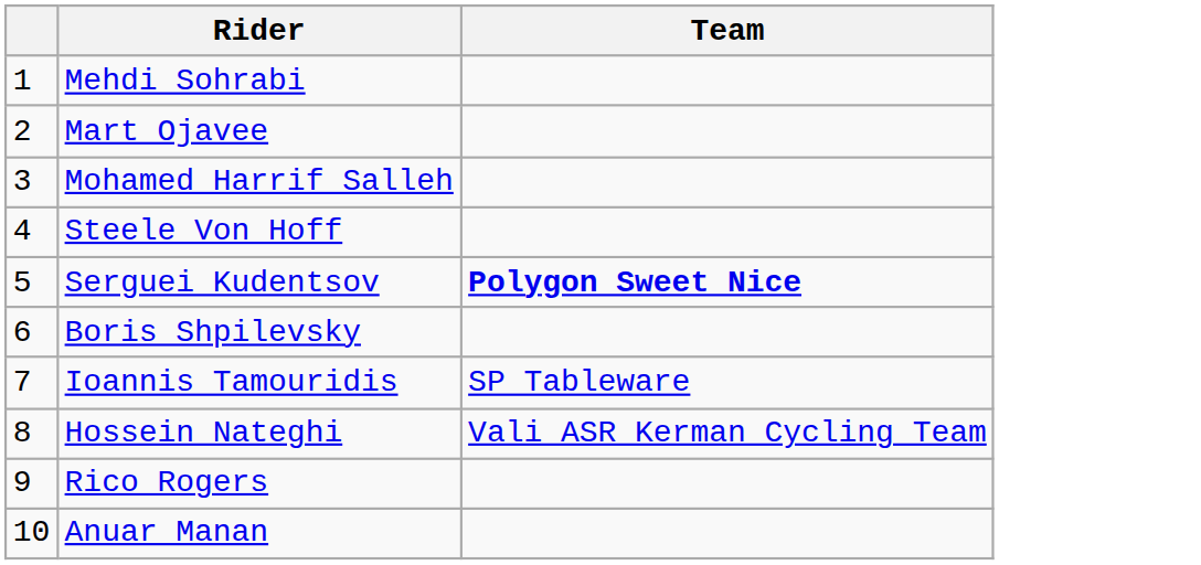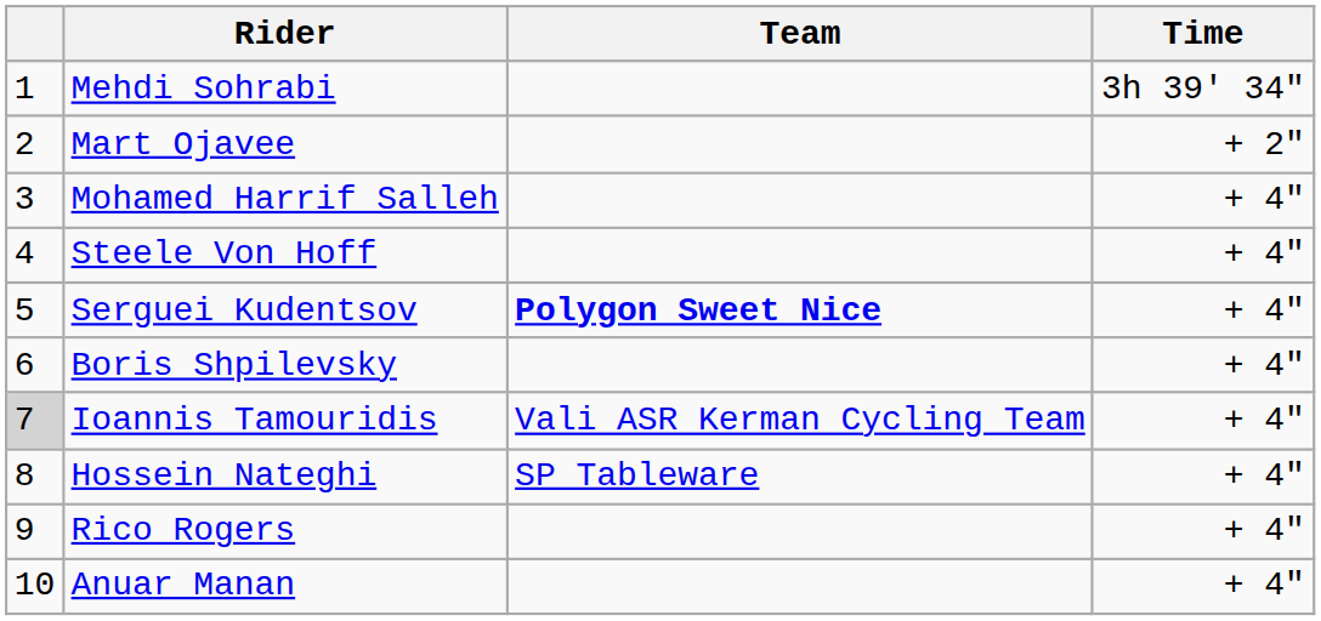 <table class=wikitable>
 <tr>
 <th></th>
 <th>Rider</th>
 <th>Team</th>
+<th>Time</th>
 </tr>
 <tr>
 <td>1</td>
 <td> <a href='#'>Mehdi Sohrabi</a> </td>
 <td></td>
+<td align=right>3h 39' 34"</td>
 </tr>
 <tr>
 <td>2</td>
 <td> <a href='#'>Mart Ojavee</a></td>
 <td></td>
+<td align=right>+ 2"</td>
 </tr>
 <tr>
 <td>3</td>
 <td> <a href='#'>Mohamed Harrif Salleh</a> </td>
 <td></td>
+<td align=right>+ 4"</td>
 </tr>
 <tr>
 <td>4</td>
 <td> <a href='#'>Steele Von Hoff</a></td>
 <td></td>
+<td align=right>+ 4"</td>
 </tr>
 <tr>
 <td>5</td>
 <td> <a href='#'>Serguei Kudentsov</a></td>
 <td><strong><a href='#'>Polygon Sweet Nice</a></strong></td>
+<td align=right>+ 4"</td>
 </tr>
 <tr>
 <td>6</td>
 <td> <a href='#'>Boris Shpilevsky</a></td>
 <td></td>
+<td align=right>+ 4"</td>
 </tr>
 <tr>
-<td>7</td>
+<td style="background: lightgrey;">7</td>
 <td> <a href='#'>Ioannis Tamouridis</a></td>
-<td><a href='#'>SP Tableware</a></td>
+<td><a href='#'>Vali ASR Kerman Cycling Team</a></td>
+<td align=right>+ 4"</td>
 </tr>
 <tr>
 <td>8</td>
 <td> <a href='#'>Hossein Nateghi</a></td>
-<td><a href='#'>Vali ASR Kerman Cycling Team</a></td>
+<td><a href='#'>SP Tableware</a></td>
+<td align=right>+ 4"</td>
 </tr>
 <tr>
 <td>9</td>
 <td> <a href='#'>Rico Rogers</a></td>
 <td></td>
+<td align=right>+ 4"</td>
 </tr>
 <tr>
 <td>10</td>
 <td> <a href='#'>Anuar Manan</a></td>
 <td></td>
+<td align=right>+ 4"</td>
 </tr>
 </table>
